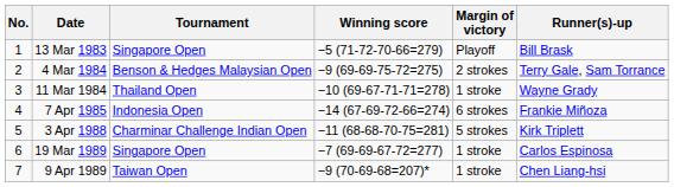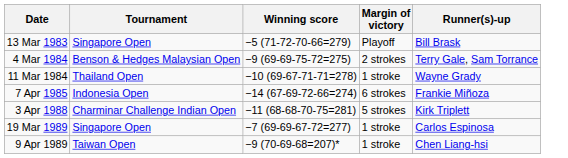 <table class="wikitable" style="font-size:95%;">
 <tr>
-<th>No.</th>
 <th>Date</th>
 <th>Tournament</th>
 <th>Winning score</th>
 <th>Margin of<br>victory</th>
 <th>Runner(s)-up</th>
 </tr>
 <tr>
-<td align=center>1</td>
 <td align=right>13 Mar <a href='#'>1983</a></td>
 <td><a href='#'>Singapore Open</a></td>
 <td>−5 (71-72-70-66=279)</td>
 <td>Playoff</td>
 <td> <a href='#'>Bill Brask</a></td>
 </tr>
 <tr>
-<td align=center>2</td>
 <td align=right>4 Mar <a href='#'>1984</a></td>
 <td><a href='#'>Benson & Hedges Malaysian Open</a></td>
 <td>−9 (69-69-75-72=275)</td>
 <td>2 strokes</td>
 <td> <a href='#'>Terry Gale</a>,  <a href='#'>Sam Torrance</a></td>
 </tr>
 <tr>
-<td align=center>3</td>
 <td align=right>11 Mar 1984</td>
 <td><a href='#'>Thailand Open</a></td>
 <td>−10 (69-67-71-71=278)</td>
 <td>1 stroke</td>
 <td> <a href='#'>Wayne Grady</a></td>
 </tr>
 <tr>
-<td align=center>4</td>
 <td align=right>7 Apr <a href='#'>1985</a></td>
 <td><a href='#'>Indonesia Open</a></td>
 <td>−14 (67-69-72-66=274)</td>
 <td>6 strokes</td>
 <td> <a href='#'>Frankie Miñoza</a></td>
 </tr>
 <tr>
-<td align=center>5</td>
 <td align=right>3 Apr <a href='#'>1988</a></td>
 <td><a href='#'>Charminar Challenge Indian Open</a></td>
 <td>−11 (68-68-70-75=281)</td>
 <td>5 strokes</td>
 <td> <a href='#'>Kirk Triplett</a></td>
 </tr>
 <tr>
-<td align=center>6</td>
 <td align=right>19 Mar <a href='#'>1989</a></td>
 <td><a href='#'>Singapore Open</a></td>
 <td>−7 (69-69-67-72=277)</td>
 <td>1 stroke</td>
 <td> <a href='#'>Carlos Espinosa</a></td>
 </tr>
 <tr>
-<td align=center>7</td>
 <td align=right>9 Apr 1989</td>
 <td><a href='#'>Taiwan Open</a></td>
 <td>−9 (70-69-68=207)*</td>
 <td>1 stroke</td>
 <td> <a href='#'>Chen Liang-hsi</a></td>
 </tr>
 </table>
